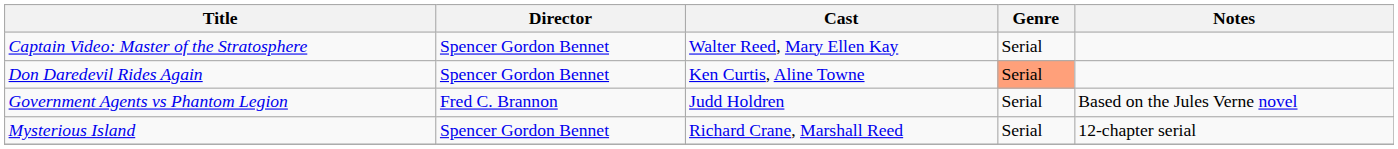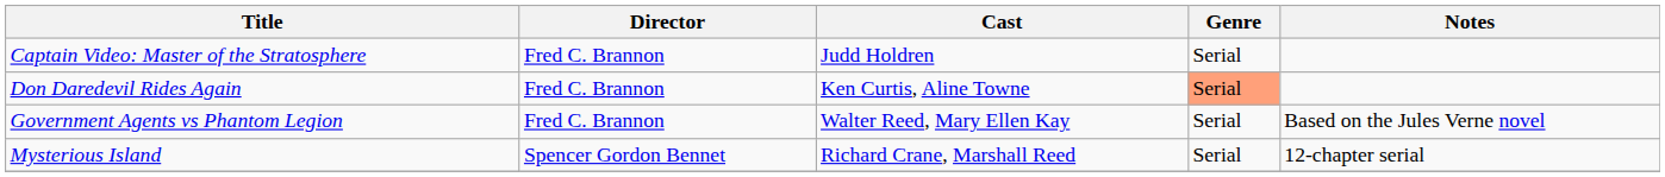 <table class="wikitable" style="width:100%;">
 <tr>
 <th>Title</th>
 <th>Director</th>
 <th>Cast</th>
 <th>Genre</th>
 <th>Notes</th>
 </tr>
 <tr>
 <td><em><a href='#'>Captain Video: Master of the Stratosphere</a></em></td>
-<td><a href='#'>Spencer Gordon Bennet</a></td>
-<td><a href='#'>Walter Reed</a>, <a href='#'>Mary Ellen Kay</a></td>
+<td><a href='#'>Fred C. Brannon</a></td>
+<td><a href='#'>Judd Holdren</a></td>
 <td>Serial</td>
 <td></td>
 </tr>
 <tr>
 <td><em><a href='#'>Don Daredevil Rides Again</a></em></td>
-<td><a href='#'>Spencer Gordon Bennet</a></td>
+<td><a href='#'>Fred C. Brannon</a></td>
 <td><a href='#'>Ken Curtis</a>, <a href='#'>Aline Towne</a></td>
 <td style="background: lightsalmon;">Serial</td>
 <td></td>
 </tr>
 <tr>
 <td><em><a href='#'>Government Agents vs Phantom Legion</a></em></td>
 <td><a href='#'>Fred C. Brannon</a></td>
-<td><a href='#'>Judd Holdren</a></td>
+<td><a href='#'>Walter Reed</a>, <a href='#'>Mary Ellen Kay</a></td>
 <td>Serial</td>
 <td>Based on the Jules Verne <a href='#'>novel</a></td>
 </tr>
 <tr>
 <td><em><a href='#'>Mysterious Island</a></em></td>
 <td><a href='#'>Spencer Gordon Bennet</a></td>
 <td><a href='#'>Richard Crane</a>, <a href='#'>Marshall Reed</a></td>
 <td>Serial</td>
 <td>12-chapter serial</td>
 </tr>
 <tr>
 </tr>
 </table>
